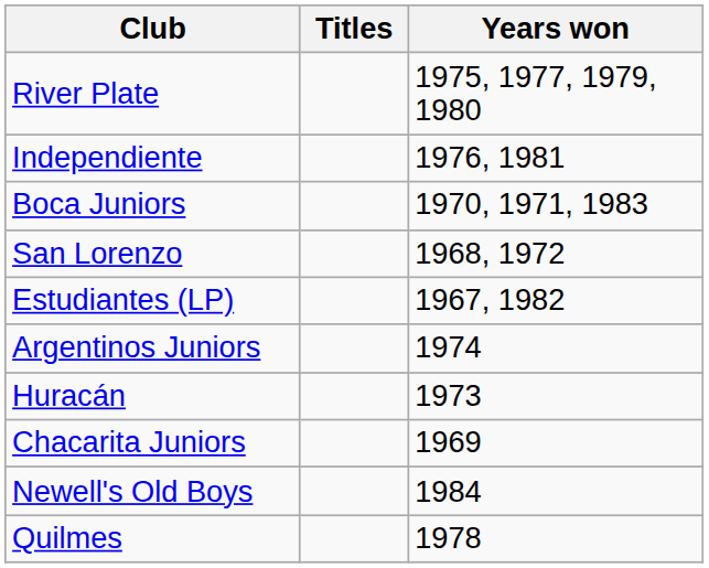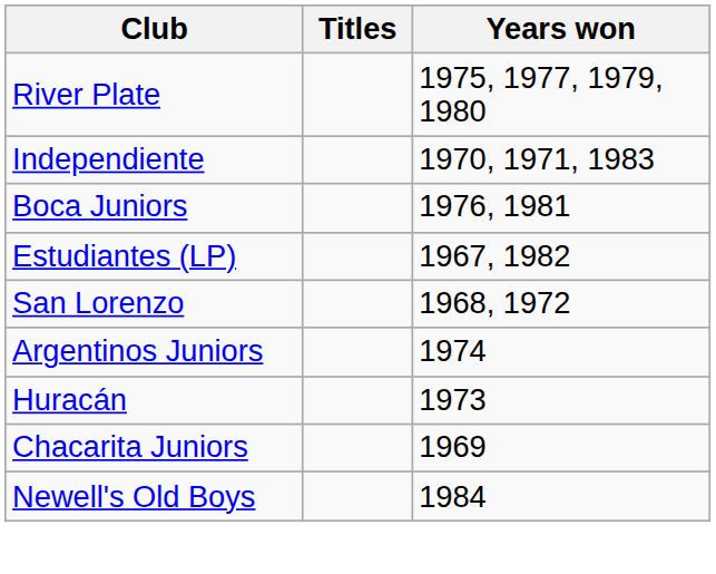 <table class="wikitable sortable">
 <tr>
 <th width=150px>Club</th>
 <th width=50px>Titles</th>
 <th width=150px>Years won</th>
 </tr>
 <tr>
 <td><a href='#'>River Plate</a></td>
 <td></td>
 <td>1975, 1977, 1979, 1980</td>
 </tr>
 <tr>
 <td><a href='#'>Independiente</a></td>
 <td></td>
-<td>1976, 1981</td>
+<td>1970, 1971, 1983</td>
 </tr>
 <tr>
 <td><a href='#'>Boca Juniors</a></td>
 <td></td>
-<td>1970, 1971, 1983</td>
+<td>1976, 1981</td>
+</tr>
+<tr>
+<td><a href='#'>Estudiantes (LP)</a></td>
+<td></td>
+<td>1967, 1982</td>
 </tr>
 <tr>
 <td><a href='#'>San Lorenzo</a></td>
 <td></td>
 <td>1968, 1972</td>
-</tr>
-<tr>
-<td><a href='#'>Estudiantes (LP)</a></td>
-<td></td>
-<td>1967, 1982</td>
 </tr>
 <tr>
 <td><a href='#'>Argentinos Juniors</a></td>
 <td></td>
 <td>1974</td>
 </tr>
 <tr>
 <td><a href='#'>Huracán</a></td>
 <td></td>
 <td>1973</td>
 </tr>
 <tr>
 <td><a href='#'>Chacarita Juniors</a></td>
 <td></td>
 <td>1969</td>
 </tr>
 <tr>
 <td><a href='#'>Newell's Old Boys</a></td>
 <td></td>
 <td>1984</td>
 </tr>
-<tr>
-<td><a href='#'>Quilmes</a></td>
-<td></td>
-<td>1978</td>
-</tr>
 </table>
